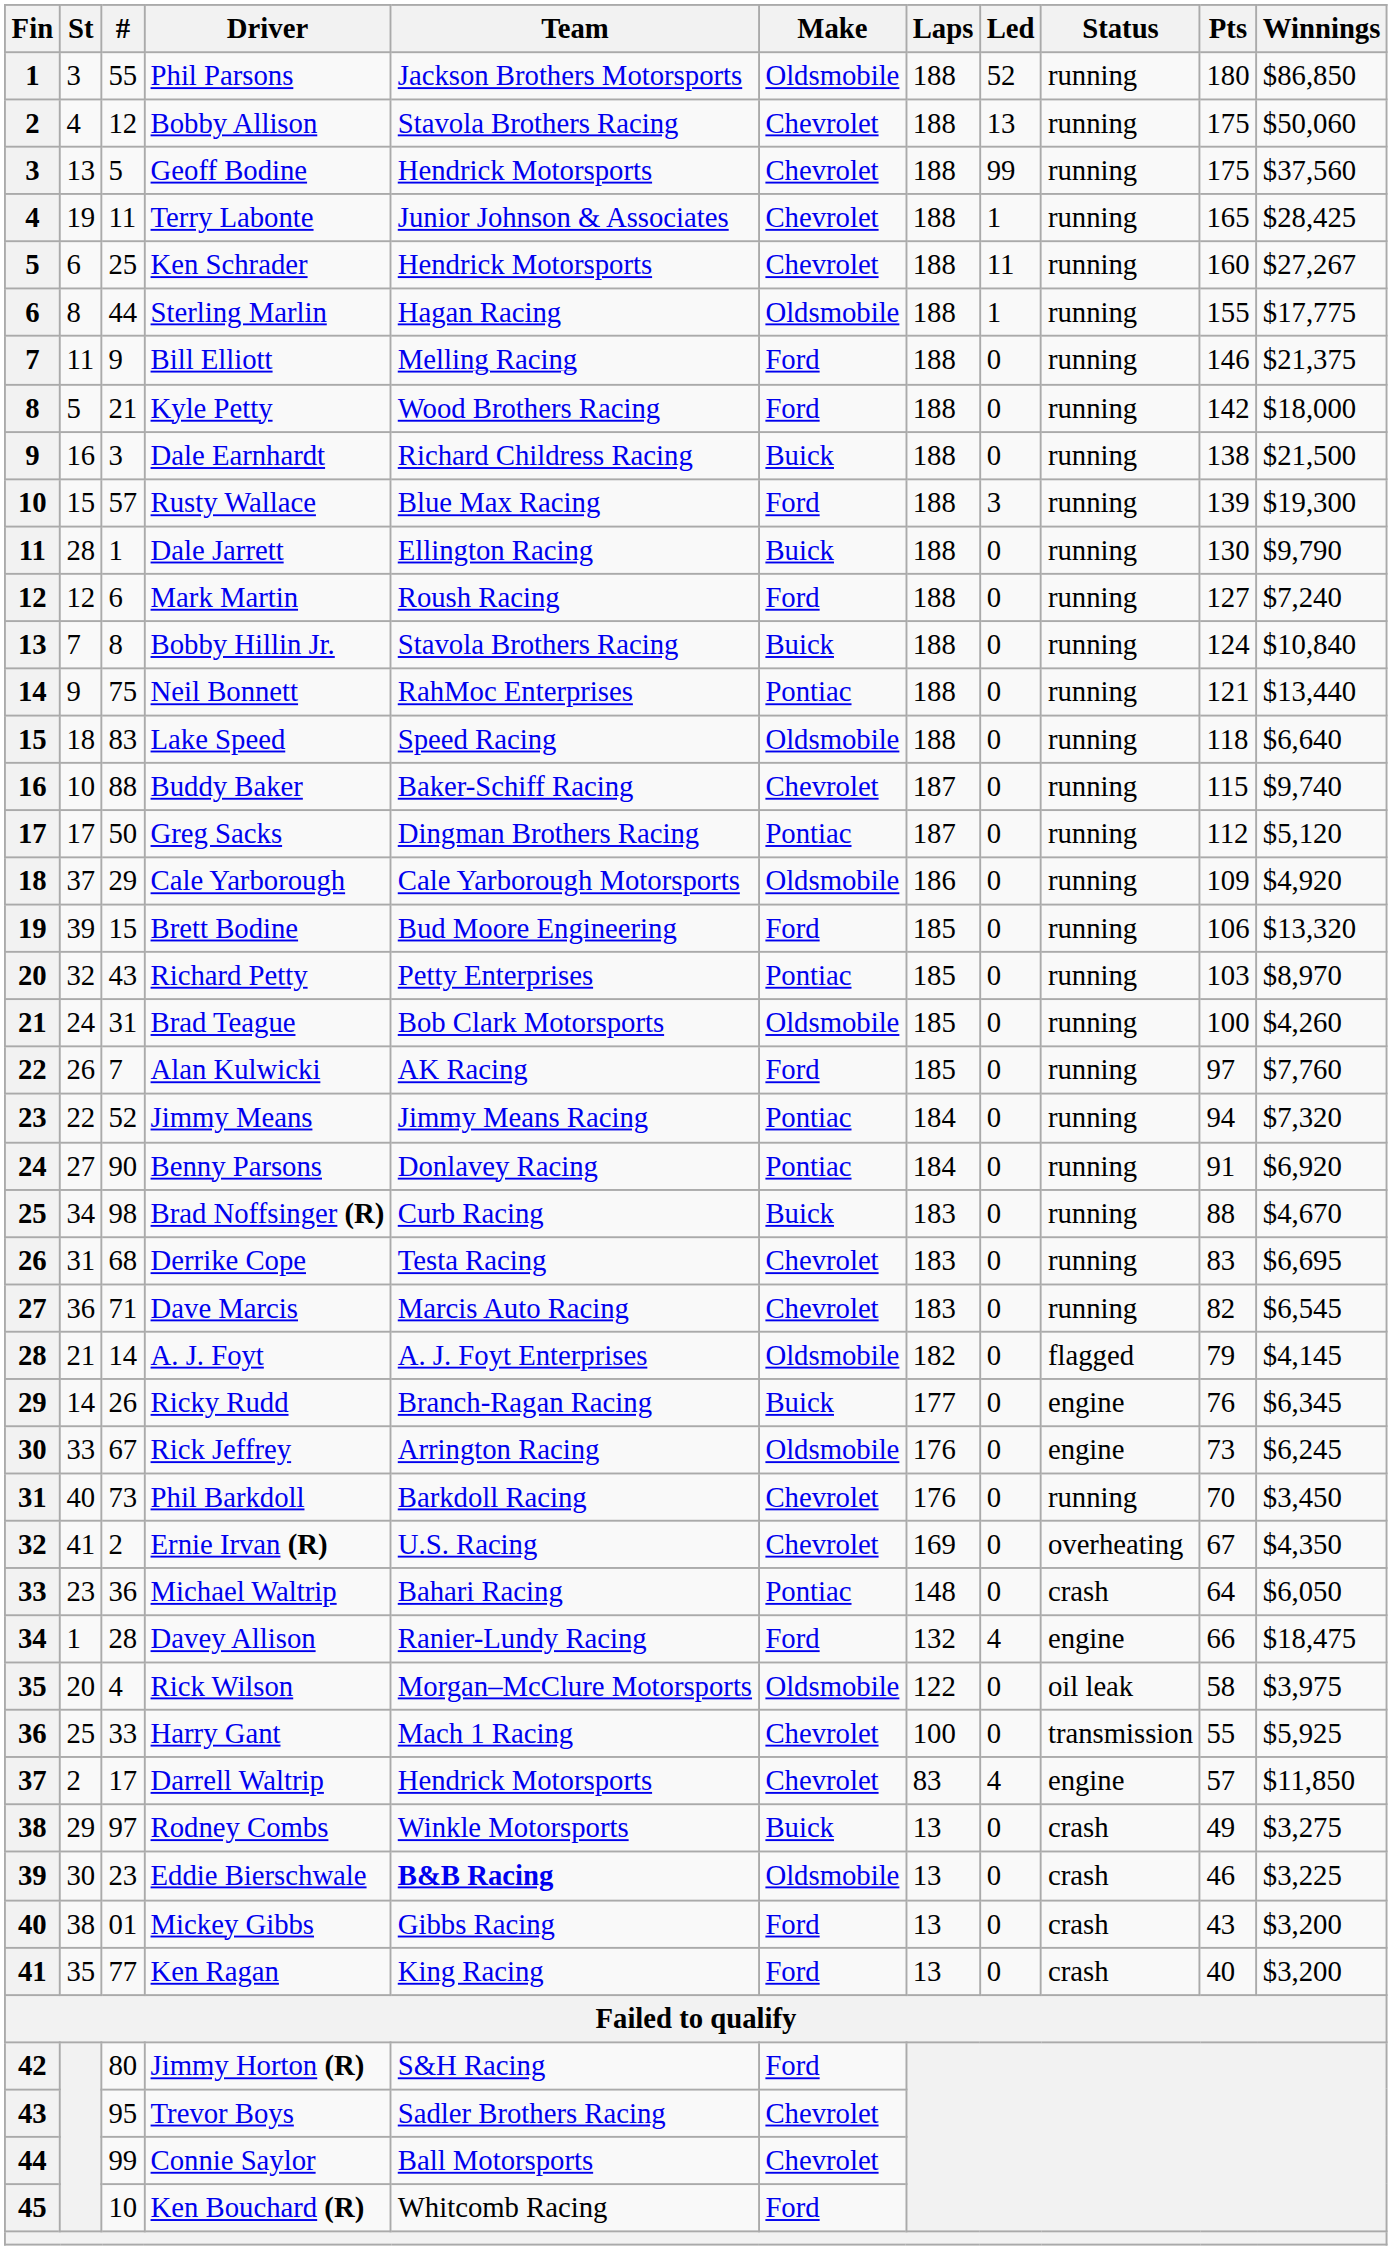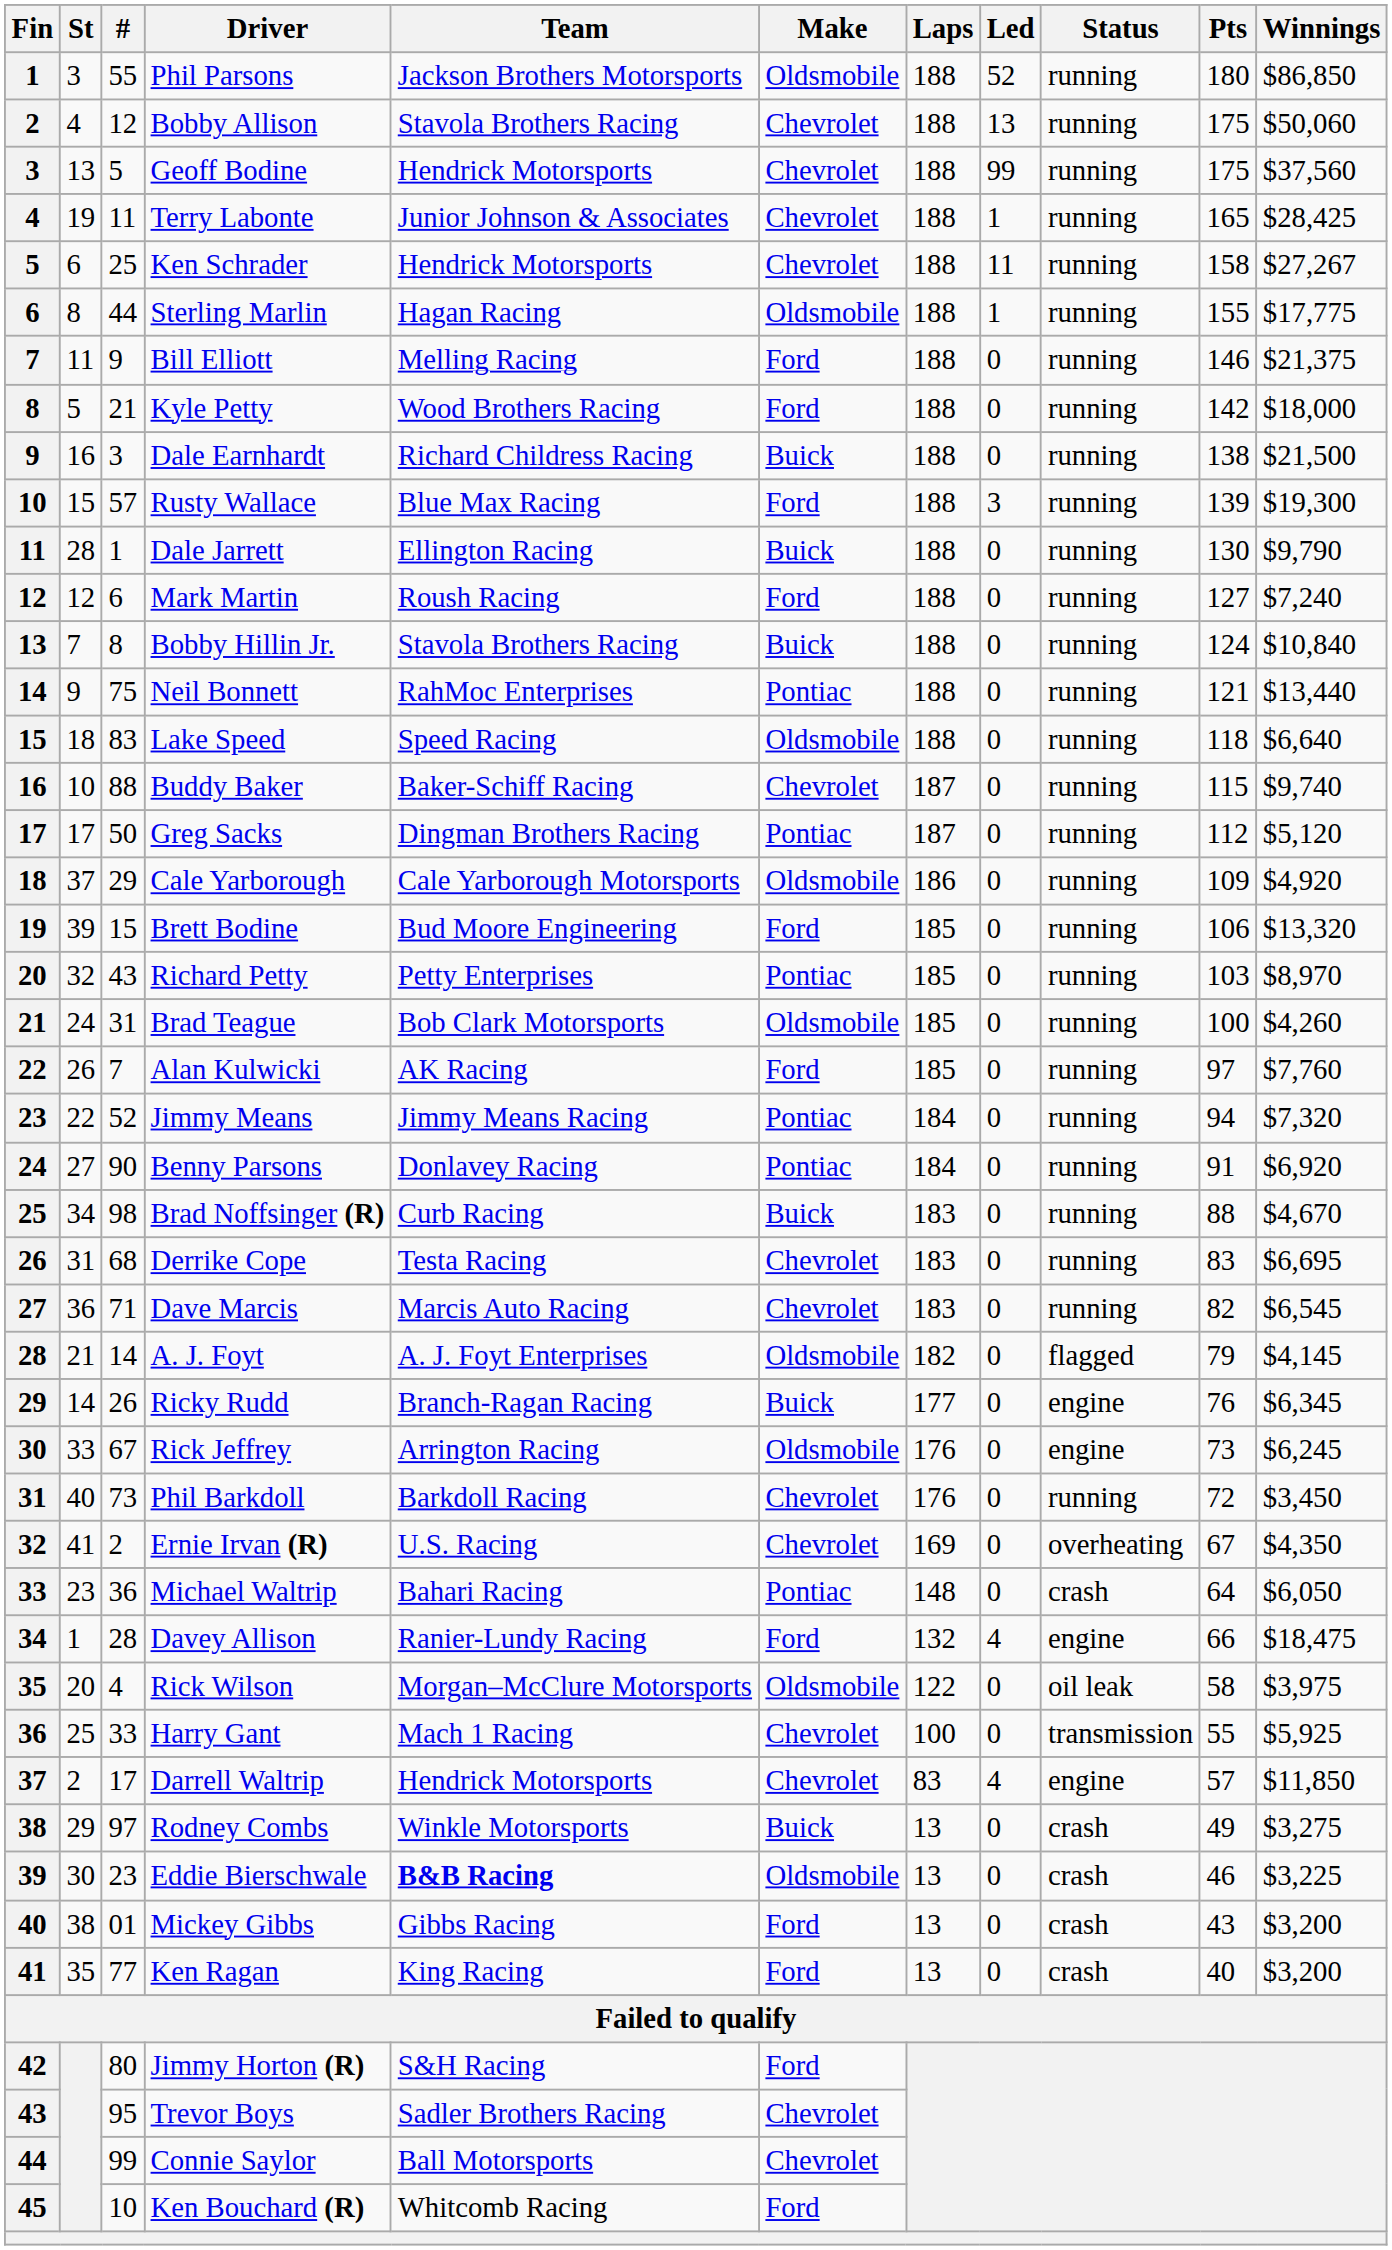 <table class="wikitable" style="font-size:95%">
 <tr>
 <th>Fin</th>
 <th>St</th>
 <th>#</th>
 <th>Driver</th>
 <th>Team</th>
 <th>Make</th>
 <th>Laps</th>
 <th>Led</th>
 <th>Status</th>
 <th>Pts</th>
 <th>Winnings</th>
 </tr>
 <tr>
 <th>1</th>
 <td>3</td>
 <td>55</td>
 <td><a href='#'>Phil Parsons</a></td>
 <td><a href='#'>Jackson Brothers Motorsports</a></td>
 <td><a href='#'>Oldsmobile</a></td>
 <td>188</td>
 <td>52</td>
 <td>running</td>
 <td>180</td>
 <td>$86,850</td>
 </tr>
 <tr>
 <th>2</th>
 <td>4</td>
 <td>12</td>
 <td><a href='#'>Bobby Allison</a></td>
 <td><a href='#'>Stavola Brothers Racing</a></td>
 <td><a href='#'>Chevrolet</a></td>
 <td>188</td>
 <td>13</td>
 <td>running</td>
 <td>175</td>
 <td>$50,060</td>
 </tr>
 <tr>
 <th>3</th>
 <td>13</td>
 <td>5</td>
 <td><a href='#'>Geoff Bodine</a></td>
 <td><a href='#'>Hendrick Motorsports</a></td>
 <td><a href='#'>Chevrolet</a></td>
 <td>188</td>
 <td>99</td>
 <td>running</td>
 <td>175</td>
 <td>$37,560</td>
 </tr>
 <tr>
 <th>4</th>
 <td>19</td>
 <td>11</td>
 <td><a href='#'>Terry Labonte</a></td>
 <td><a href='#'>Junior Johnson & Associates</a></td>
 <td><a href='#'>Chevrolet</a></td>
 <td>188</td>
 <td>1</td>
 <td>running</td>
 <td>165</td>
 <td>$28,425</td>
 </tr>
 <tr>
 <th>5</th>
 <td>6</td>
 <td>25</td>
 <td><a href='#'>Ken Schrader</a></td>
 <td><a href='#'>Hendrick Motorsports</a></td>
 <td><a href='#'>Chevrolet</a></td>
 <td>188</td>
 <td>11</td>
 <td>running</td>
-<td>160</td>
+<td>158</td>
 <td>$27,267</td>
 </tr>
 <tr>
 <th>6</th>
 <td>8</td>
 <td>44</td>
 <td><a href='#'>Sterling Marlin</a></td>
 <td><a href='#'>Hagan Racing</a></td>
 <td><a href='#'>Oldsmobile</a></td>
 <td>188</td>
 <td>1</td>
 <td>running</td>
 <td>155</td>
 <td>$17,775</td>
 </tr>
 <tr>
 <th>7</th>
 <td>11</td>
 <td>9</td>
 <td><a href='#'>Bill Elliott</a></td>
 <td><a href='#'>Melling Racing</a></td>
 <td><a href='#'>Ford</a></td>
 <td>188</td>
 <td>0</td>
 <td>running</td>
 <td>146</td>
 <td>$21,375</td>
 </tr>
 <tr>
 <th>8</th>
 <td>5</td>
 <td>21</td>
 <td><a href='#'>Kyle Petty</a></td>
 <td><a href='#'>Wood Brothers Racing</a></td>
 <td><a href='#'>Ford</a></td>
 <td>188</td>
 <td>0</td>
 <td>running</td>
 <td>142</td>
 <td>$18,000</td>
 </tr>
 <tr>
 <th>9</th>
 <td>16</td>
 <td>3</td>
 <td><a href='#'>Dale Earnhardt</a></td>
 <td><a href='#'>Richard Childress Racing</a></td>
 <td><a href='#'>Buick</a></td>
 <td>188</td>
 <td>0</td>
 <td>running</td>
 <td>138</td>
 <td>$21,500</td>
 </tr>
 <tr>
 <th>10</th>
 <td>15</td>
 <td>57</td>
 <td><a href='#'>Rusty Wallace</a></td>
 <td><a href='#'>Blue Max Racing</a></td>
 <td><a href='#'>Ford</a></td>
 <td>188</td>
 <td>3</td>
 <td>running</td>
 <td>139</td>
 <td>$19,300</td>
 </tr>
 <tr>
 <th>11</th>
 <td>28</td>
 <td>1</td>
 <td><a href='#'>Dale Jarrett</a></td>
 <td><a href='#'>Ellington Racing</a></td>
 <td><a href='#'>Buick</a></td>
 <td>188</td>
 <td>0</td>
 <td>running</td>
 <td>130</td>
 <td>$9,790</td>
 </tr>
 <tr>
 <th>12</th>
 <td>12</td>
 <td>6</td>
 <td><a href='#'>Mark Martin</a></td>
 <td><a href='#'>Roush Racing</a></td>
 <td><a href='#'>Ford</a></td>
 <td>188</td>
 <td>0</td>
 <td>running</td>
 <td>127</td>
 <td>$7,240</td>
 </tr>
 <tr>
 <th>13</th>
 <td>7</td>
 <td>8</td>
 <td><a href='#'>Bobby Hillin Jr.</a></td>
 <td><a href='#'>Stavola Brothers Racing</a></td>
 <td><a href='#'>Buick</a></td>
 <td>188</td>
 <td>0</td>
 <td>running</td>
 <td>124</td>
 <td>$10,840</td>
 </tr>
 <tr>
 <th>14</th>
 <td>9</td>
 <td>75</td>
 <td><a href='#'>Neil Bonnett</a></td>
 <td><a href='#'>RahMoc Enterprises</a></td>
 <td><a href='#'>Pontiac</a></td>
 <td>188</td>
 <td>0</td>
 <td>running</td>
 <td>121</td>
 <td>$13,440</td>
 </tr>
 <tr>
 <th>15</th>
 <td>18</td>
 <td>83</td>
 <td><a href='#'>Lake Speed</a></td>
 <td><a href='#'>Speed Racing</a></td>
 <td><a href='#'>Oldsmobile</a></td>
 <td>188</td>
 <td>0</td>
 <td>running</td>
 <td>118</td>
 <td>$6,640</td>
 </tr>
 <tr>
 <th>16</th>
 <td>10</td>
 <td>88</td>
 <td><a href='#'>Buddy Baker</a></td>
 <td><a href='#'>Baker-Schiff Racing</a></td>
 <td><a href='#'>Chevrolet</a></td>
 <td>187</td>
 <td>0</td>
 <td>running</td>
 <td>115</td>
 <td>$9,740</td>
 </tr>
 <tr>
 <th>17</th>
 <td>17</td>
 <td>50</td>
 <td><a href='#'>Greg Sacks</a></td>
 <td><a href='#'>Dingman Brothers Racing</a></td>
 <td><a href='#'>Pontiac</a></td>
 <td>187</td>
 <td>0</td>
 <td>running</td>
 <td>112</td>
 <td>$5,120</td>
 </tr>
 <tr>
 <th>18</th>
 <td>37</td>
 <td>29</td>
 <td><a href='#'>Cale Yarborough</a></td>
 <td><a href='#'>Cale Yarborough Motorsports</a></td>
 <td><a href='#'>Oldsmobile</a></td>
 <td>186</td>
 <td>0</td>
 <td>running</td>
 <td>109</td>
 <td>$4,920</td>
 </tr>
 <tr>
 <th>19</th>
 <td>39</td>
 <td>15</td>
 <td><a href='#'>Brett Bodine</a></td>
 <td><a href='#'>Bud Moore Engineering</a></td>
 <td><a href='#'>Ford</a></td>
 <td>185</td>
 <td>0</td>
 <td>running</td>
 <td>106</td>
 <td>$13,320</td>
 </tr>
 <tr>
 <th>20</th>
 <td>32</td>
 <td>43</td>
 <td><a href='#'>Richard Petty</a></td>
 <td><a href='#'>Petty Enterprises</a></td>
 <td><a href='#'>Pontiac</a></td>
 <td>185</td>
 <td>0</td>
 <td>running</td>
 <td>103</td>
 <td>$8,970</td>
 </tr>
 <tr>
 <th>21</th>
 <td>24</td>
 <td>31</td>
 <td><a href='#'>Brad Teague</a></td>
 <td><a href='#'>Bob Clark Motorsports</a></td>
 <td><a href='#'>Oldsmobile</a></td>
 <td>185</td>
 <td>0</td>
 <td>running</td>
 <td>100</td>
 <td>$4,260</td>
 </tr>
 <tr>
 <th>22</th>
 <td>26</td>
 <td>7</td>
 <td><a href='#'>Alan Kulwicki</a></td>
 <td><a href='#'>AK Racing</a></td>
 <td><a href='#'>Ford</a></td>
 <td>185</td>
 <td>0</td>
 <td>running</td>
 <td>97</td>
 <td>$7,760</td>
 </tr>
 <tr>
 <th>23</th>
 <td>22</td>
 <td>52</td>
 <td><a href='#'>Jimmy Means</a></td>
 <td><a href='#'>Jimmy Means Racing</a></td>
 <td><a href='#'>Pontiac</a></td>
 <td>184</td>
 <td>0</td>
 <td>running</td>
 <td>94</td>
 <td>$7,320</td>
 </tr>
 <tr>
 <th>24</th>
 <td>27</td>
 <td>90</td>
 <td><a href='#'>Benny Parsons</a></td>
 <td><a href='#'>Donlavey Racing</a></td>
 <td><a href='#'>Pontiac</a></td>
 <td>184</td>
 <td>0</td>
 <td>running</td>
 <td>91</td>
 <td>$6,920</td>
 </tr>
 <tr>
 <th>25</th>
 <td>34</td>
 <td>98</td>
 <td><a href='#'>Brad Noffsinger</a> <strong>(R)</strong></td>
 <td><a href='#'>Curb Racing</a></td>
 <td><a href='#'>Buick</a></td>
 <td>183</td>
 <td>0</td>
 <td>running</td>
 <td>88</td>
 <td>$4,670</td>
 </tr>
 <tr>
 <th>26</th>
 <td>31</td>
 <td>68</td>
 <td><a href='#'>Derrike Cope</a></td>
 <td><a href='#'>Testa Racing</a></td>
 <td><a href='#'>Chevrolet</a></td>
 <td>183</td>
 <td>0</td>
 <td>running</td>
 <td>83</td>
 <td>$6,695</td>
 </tr>
 <tr>
 <th>27</th>
 <td>36</td>
 <td>71</td>
 <td><a href='#'>Dave Marcis</a></td>
 <td><a href='#'>Marcis Auto Racing</a></td>
 <td><a href='#'>Chevrolet</a></td>
 <td>183</td>
 <td>0</td>
 <td>running</td>
 <td>82</td>
 <td>$6,545</td>
 </tr>
 <tr>
 <th>28</th>
 <td>21</td>
 <td>14</td>
 <td><a href='#'>A. J. Foyt</a></td>
 <td><a href='#'>A. J. Foyt Enterprises</a></td>
 <td><a href='#'>Oldsmobile</a></td>
 <td>182</td>
 <td>0</td>
 <td>flagged</td>
 <td>79</td>
 <td>$4,145</td>
 </tr>
 <tr>
 <th>29</th>
 <td>14</td>
 <td>26</td>
 <td><a href='#'>Ricky Rudd</a></td>
 <td><a href='#'>Branch-Ragan Racing</a></td>
 <td><a href='#'>Buick</a></td>
 <td>177</td>
 <td>0</td>
 <td>engine</td>
 <td>76</td>
 <td>$6,345</td>
 </tr>
 <tr>
 <th>30</th>
 <td>33</td>
 <td>67</td>
 <td><a href='#'>Rick Jeffrey</a></td>
 <td><a href='#'>Arrington Racing</a></td>
 <td><a href='#'>Oldsmobile</a></td>
 <td>176</td>
 <td>0</td>
 <td>engine</td>
 <td>73</td>
 <td>$6,245</td>
 </tr>
 <tr>
 <th>31</th>
 <td>40</td>
 <td>73</td>
 <td><a href='#'>Phil Barkdoll</a></td>
 <td><a href='#'>Barkdoll Racing</a></td>
 <td><a href='#'>Chevrolet</a></td>
 <td>176</td>
 <td>0</td>
 <td>running</td>
-<td>70</td>
+<td>72</td>
 <td>$3,450</td>
 </tr>
 <tr>
 <th>32</th>
 <td>41</td>
 <td>2</td>
 <td><a href='#'>Ernie Irvan</a> <strong>(R)</strong></td>
 <td><a href='#'>U.S. Racing</a></td>
 <td><a href='#'>Chevrolet</a></td>
 <td>169</td>
 <td>0</td>
 <td>overheating</td>
 <td>67</td>
 <td>$4,350</td>
 </tr>
 <tr>
 <th>33</th>
 <td>23</td>
 <td>36</td>
 <td><a href='#'>Michael Waltrip</a></td>
 <td><a href='#'>Bahari Racing</a></td>
 <td><a href='#'>Pontiac</a></td>
 <td>148</td>
 <td>0</td>
 <td>crash</td>
 <td>64</td>
 <td>$6,050</td>
 </tr>
 <tr>
 <th>34</th>
 <td>1</td>
 <td>28</td>
 <td><a href='#'>Davey Allison</a></td>
 <td><a href='#'>Ranier-Lundy Racing</a></td>
 <td><a href='#'>Ford</a></td>
 <td>132</td>
 <td>4</td>
 <td>engine</td>
 <td>66</td>
 <td>$18,475</td>
 </tr>
 <tr>
 <th>35</th>
 <td>20</td>
 <td>4</td>
 <td><a href='#'>Rick Wilson</a></td>
 <td><a href='#'>Morgan–McClure Motorsports</a></td>
 <td><a href='#'>Oldsmobile</a></td>
 <td>122</td>
 <td>0</td>
 <td>oil leak</td>
 <td>58</td>
 <td>$3,975</td>
 </tr>
 <tr>
 <th>36</th>
 <td>25</td>
 <td>33</td>
 <td><a href='#'>Harry Gant</a></td>
 <td><a href='#'>Mach 1 Racing</a></td>
 <td><a href='#'>Chevrolet</a></td>
 <td>100</td>
 <td>0</td>
 <td>transmission</td>
 <td>55</td>
 <td>$5,925</td>
 </tr>
 <tr>
 <th>37</th>
 <td>2</td>
 <td>17</td>
 <td><a href='#'>Darrell Waltrip</a></td>
 <td><a href='#'>Hendrick Motorsports</a></td>
 <td><a href='#'>Chevrolet</a></td>
 <td>83</td>
 <td>4</td>
 <td>engine</td>
 <td>57</td>
 <td>$11,850</td>
 </tr>
 <tr>
 <th>38</th>
 <td>29</td>
 <td>97</td>
 <td><a href='#'>Rodney Combs</a></td>
 <td><a href='#'>Winkle Motorsports</a></td>
 <td><a href='#'>Buick</a></td>
 <td>13</td>
 <td>0</td>
 <td>crash</td>
 <td>49</td>
 <td>$3,275</td>
 </tr>
 <tr>
 <th>39</th>
 <td>30</td>
 <td>23</td>
 <td><a href='#'>Eddie Bierschwale</a></td>
 <td><strong><a href='#'>B&B Racing</a></strong></td>
 <td><a href='#'>Oldsmobile</a></td>
 <td>13</td>
 <td>0</td>
 <td>crash</td>
 <td>46</td>
 <td>$3,225</td>
 </tr>
 <tr>
 <th>40</th>
 <td>38</td>
 <td>01</td>
 <td><a href='#'>Mickey Gibbs</a></td>
 <td><a href='#'>Gibbs Racing</a></td>
 <td><a href='#'>Ford</a></td>
 <td>13</td>
 <td>0</td>
 <td>crash</td>
 <td>43</td>
 <td>$3,200</td>
 </tr>
 <tr>
 <th>41</th>
 <td>35</td>
 <td>77</td>
 <td><a href='#'>Ken Ragan</a></td>
 <td><a href='#'>King Racing</a></td>
 <td><a href='#'>Ford</a></td>
 <td>13</td>
 <td>0</td>
 <td>crash</td>
 <td>40</td>
 <td>$3,200</td>
 </tr>
 <tr>
 <th colspan="11">Failed to qualify</th>
 </tr>
 <tr>
 <th>42</th>
 <th rowspan="4"></th>
 <td>80</td>
 <td><a href='#'>Jimmy Horton</a> <strong>(R)</strong></td>
 <td><a href='#'>S&H Racing</a></td>
 <td><a href='#'>Ford</a></td>
 <th colspan="5" rowspan="4"></th>
 </tr>
 <tr>
 <th>43</th>
 <td>95</td>
 <td><a href='#'>Trevor Boys</a></td>
 <td><a href='#'>Sadler Brothers Racing</a></td>
 <td><a href='#'>Chevrolet</a></td>
 </tr>
 <tr>
 <th>44</th>
 <td>99</td>
 <td><a href='#'>Connie Saylor</a></td>
 <td><a href='#'>Ball Motorsports</a></td>
 <td><a href='#'>Chevrolet</a></td>
 </tr>
 <tr>
 <th>45</th>
 <td>10</td>
 <td><a href='#'>Ken Bouchard</a> <strong>(R)</strong></td>
 <td>Whitcomb Racing</td>
 <td><a href='#'>Ford</a></td>
 </tr>
 <tr>
 <th colspan="11"></th>
 </tr>
 </table>
